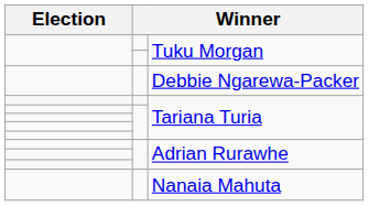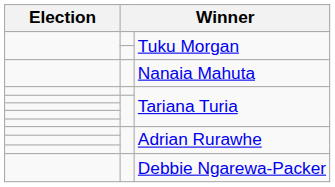 <table class=wikitable>
 <tr>
 <th width=100>Election</th>
 <th width=175 colspan=2>Winner</th>
 </tr>
 <tr>
 <td rowspan=2></td>
 <td width=5 bgcolor=></td>
 <td rowspan=2><a href='#'>Tuku Morgan</a></td>
 </tr>
 <tr>
 <td bgcolor=></td>
 </tr>
 <tr>
 <td></td>
-<td></td>
-<td><a href='#'>Debbie Ngarewa-Packer</a></td>
+<td bgcolor=></td>
+<td><a href='#'>Nanaia Mahuta</a></td>
 </tr>
 <tr>
 <td></td>
 <td bgcolor=></td>
 <td rowspan=5><a href='#'>Tariana Turia</a></td>
 </tr>
 <tr>
 <td></td>
 <td rowspan=4 bgcolor=></td>
 </tr>
 <tr>
 <td></td>
 </tr>
 <tr>
 <td></td>
 </tr>
 <tr>
 <td></td>
 </tr>
 <tr>
 <td></td>
 <td rowspan=3 bgcolor=></td>
 <td rowspan=3><a href='#'>Adrian Rurawhe</a></td>
 </tr>
 <tr>
 <td></td>
 </tr>
 <tr>
 <td></td>
 </tr>
 <tr>
 <td></td>
-<td bgcolor=></td>
-<td><a href='#'>Nanaia Mahuta</a></td>
+<td></td>
+<td><a href='#'>Debbie Ngarewa-Packer</a></td>
 </tr>
 </table>
